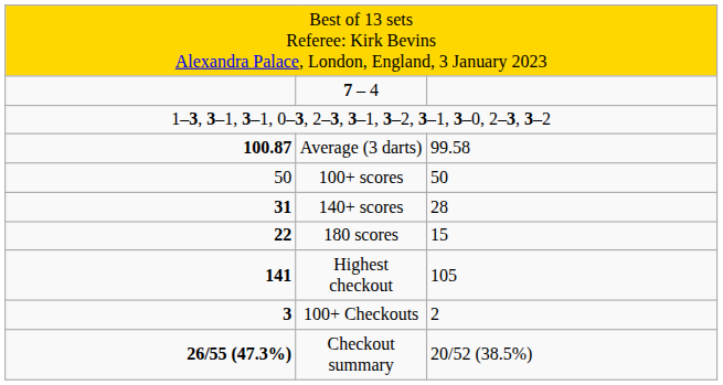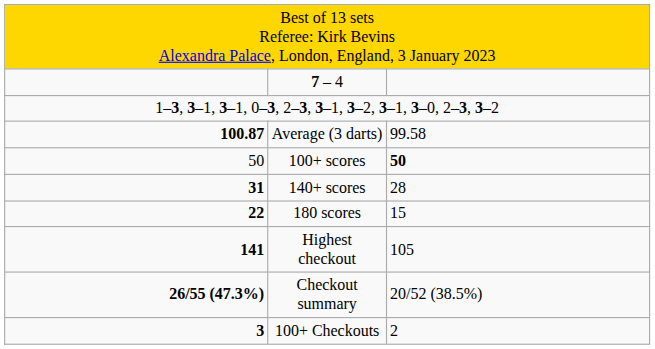 <table class="wikitable" style="font-size: 90%; margin: 1em auto 1em auto;">
 <tr>
 <td colspan="3" align="center" bgcolor="#ffd700">Best of 13 sets<br> Referee: Kirk Bevins <br><a href='#'>Alexandra Palace</a>, London, England, 3 January 2023</td>
 </tr>
 <tr>
 <td width="230" align="right"></td>
 <td width="100" align="center"><strong>7</strong> – 4</td>
 <td width="230"></td>
 </tr>
 <tr>
 <td colspan="3" align="center" style="font-size: 100%">1–<strong>3</strong>, <strong>3</strong>–1, <strong>3</strong>–1, 0–<strong>3</strong>, 2–<strong>3</strong>, <strong>3</strong>–1, <strong>3</strong>–2, <strong>3</strong>–1, <strong>3</strong>–0, 2–<strong>3</strong>, <strong>3</strong>–2</td>
 </tr>
 <tr>
 <td align="right"><strong>100.87</strong></td>
 <td align="center">Average (3 darts)</td>
 <td>99.58</td>
 </tr>
 <tr>
 <td align="right">50</td>
 <td align="center">100+ scores</td>
-<td>50</td>
+<td><strong>50</strong></td>
 </tr>
 <tr>
 <td align="right"><strong>31</strong></td>
 <td align="center">140+ scores</td>
 <td>28</td>
 </tr>
 <tr>
 <td align="right"><strong>22</strong></td>
 <td align="center">180 scores</td>
 <td>15</td>
 </tr>
 <tr>
 <td align="right"><strong>141</strong></td>
 <td align="center">Highest checkout</td>
 <td>105</td>
 </tr>
 <tr>
+<td align="right"><strong>26/55 (47.3%)</strong></td>
+<td align="center">Checkout summary</td>
+<td>20/52 (38.5%)</td>
+</tr>
+<tr>
 <td align="right"><strong>3</strong></td>
 <td align="center">100+ Checkouts</td>
 <td>2</td>
 </tr>
-<tr>
-<td align="right"><strong>26/55 (47.3%)</strong></td>
-<td align="center">Checkout summary</td>
-<td>20/52 (38.5%)</td>
-</tr>
 </table>
